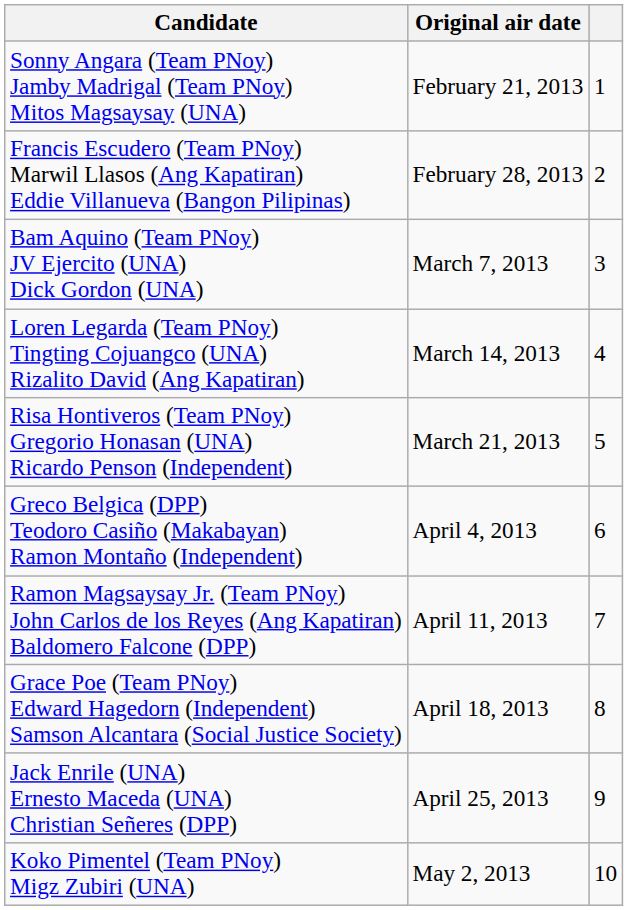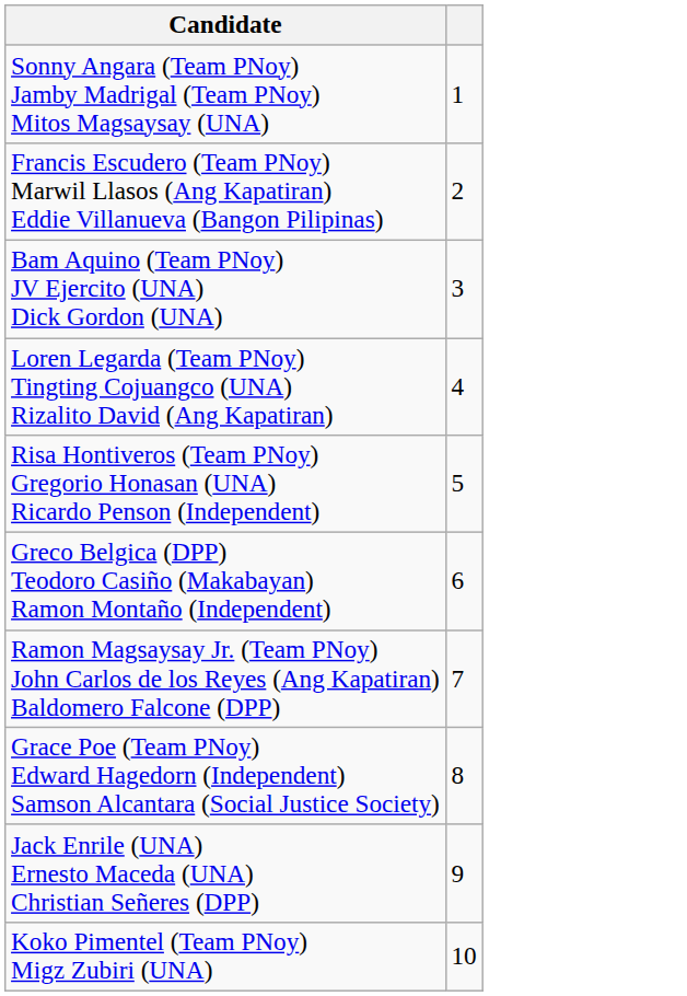 <table class="wikitable">
 <tr>
 <th>Candidate</th>
-<th>Original air date</th>
 <th></th>
 </tr>
 <tr>
 <td><a href='#'>Sonny Angara</a> (<a href='#'>Team PNoy</a>) <br> <a href='#'>Jamby Madrigal</a> (<a href='#'>Team PNoy</a>)<br><a href='#'>Mitos Magsaysay</a> (<a href='#'>UNA</a>)</td>
-<td>February 21, 2013</td>
 <td>1</td>
 </tr>
 <tr>
 <td><a href='#'>Francis Escudero</a> (<a href='#'>Team PNoy</a>) <br> Marwil Llasos (<a href='#'>Ang Kapatiran</a>)<br><a href='#'>Eddie Villanueva</a> (<a href='#'>Bangon Pilipinas</a>)</td>
-<td>February 28, 2013</td>
 <td>2</td>
 </tr>
 <tr>
 <td><a href='#'>Bam Aquino</a> (<a href='#'>Team PNoy</a>) <br> <a href='#'>JV Ejercito</a> (<a href='#'>UNA</a>) <br> <a href='#'>Dick Gordon</a> (<a href='#'>UNA</a>)</td>
-<td>March 7, 2013</td>
 <td>3</td>
 </tr>
 <tr>
 <td><a href='#'>Loren Legarda</a> (<a href='#'>Team PNoy</a>) <br> <a href='#'>Tingting Cojuangco</a> (<a href='#'>UNA</a>) <br> <a href='#'>Rizalito David</a> (<a href='#'>Ang Kapatiran</a>)</td>
-<td>March 14, 2013</td>
 <td>4</td>
 </tr>
 <tr>
 <td><a href='#'>Risa Hontiveros</a> (<a href='#'>Team PNoy</a>) <br> <a href='#'>Gregorio Honasan</a> (<a href='#'>UNA</a>) <br> <a href='#'>Ricardo Penson</a> (<a href='#'>Independent</a>)</td>
-<td>March 21, 2013</td>
 <td>5</td>
 </tr>
 <tr>
 <td><a href='#'>Greco Belgica</a> (<a href='#'>DPP</a>) <br> <a href='#'>Teodoro Casiño</a> (<a href='#'>Makabayan</a>) <br> <a href='#'>Ramon Montaño</a> (<a href='#'>Independent</a>)</td>
-<td>April 4, 2013</td>
 <td>6</td>
 </tr>
 <tr>
 <td><a href='#'>Ramon Magsaysay Jr.</a> (<a href='#'>Team PNoy</a>) <br> <a href='#'>John Carlos de los Reyes</a> (<a href='#'>Ang Kapatiran</a>) <br> <a href='#'>Baldomero Falcone</a> (<a href='#'>DPP</a>)</td>
-<td>April 11, 2013</td>
 <td>7</td>
 </tr>
 <tr>
 <td><a href='#'>Grace Poe</a> (<a href='#'>Team PNoy</a>) <br> <a href='#'>Edward Hagedorn</a> (<a href='#'>Independent</a>) <br> <a href='#'>Samson Alcantara</a> (<a href='#'>Social Justice Society</a>)</td>
-<td>April 18, 2013</td>
 <td>8</td>
 </tr>
 <tr>
 <td><a href='#'>Jack Enrile</a> (<a href='#'>UNA</a>) <br> <a href='#'>Ernesto Maceda</a> (<a href='#'>UNA</a>) <br> <a href='#'>Christian Señeres</a> (<a href='#'>DPP</a>)</td>
-<td>April 25, 2013</td>
 <td>9</td>
 </tr>
 <tr>
 <td><a href='#'>Koko Pimentel</a> (<a href='#'>Team PNoy</a>) <br> <a href='#'>Migz Zubiri</a> (<a href='#'>UNA</a>)</td>
-<td>May 2, 2013</td>
 <td>10</td>
 </tr>
 </table>
